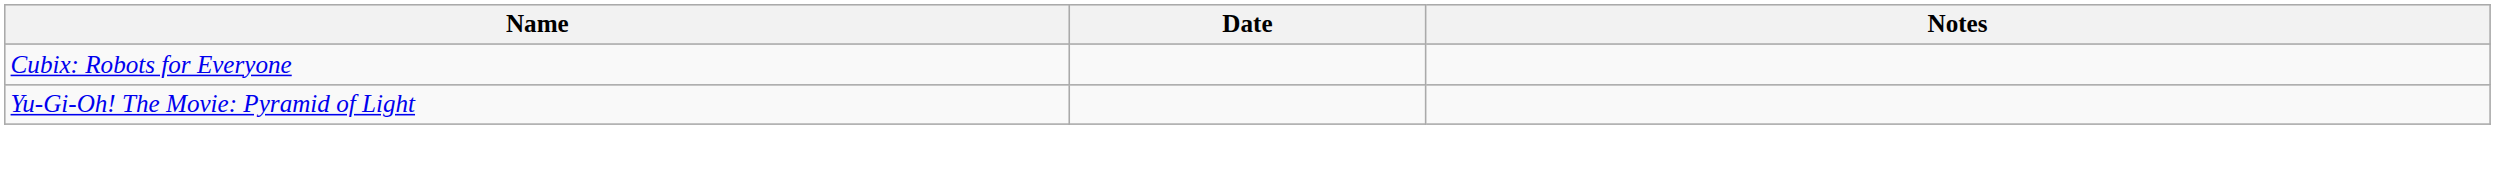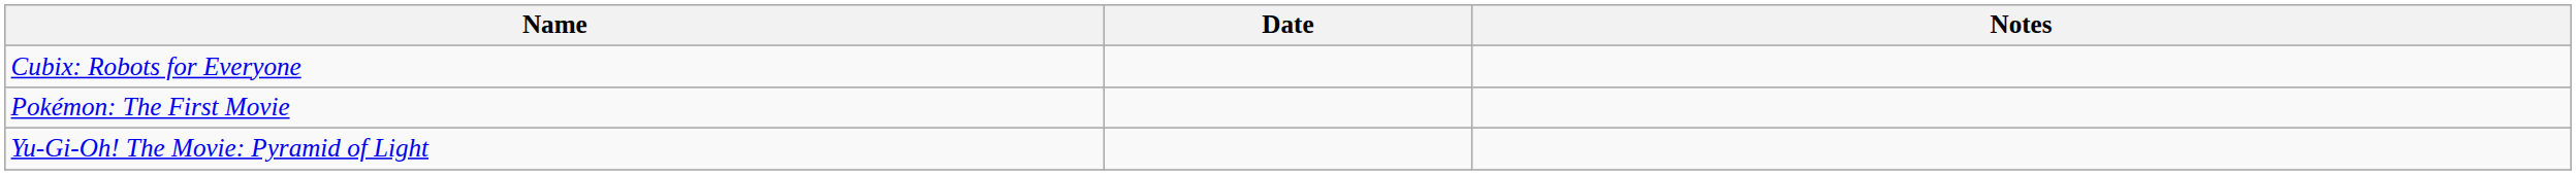 <table class="wikitable sortable" style="margin:left; text-align: left; width:100%;">
 <tr>
 <th width=30%>Name</th>
 <th width=10%>Date</th>
 <th width=30% class="unsortable">Notes</th>
 </tr>
 <tr>
 <td style="font-style:italic;"><a href='#'>Cubix: Robots for Everyone</a></td>
 <td style="text-align:center;"></td>
 <td></td>
 </tr>
 <tr>
+<td style="font-style:italic;"><a href='#'>Pokémon: The First Movie</a></td>
+<td style="text-align:center;"></td>
+<td></td>
+</tr>
+<tr>
 <td style="font-style:italic;"><a href='#'>Yu-Gi-Oh! The Movie: Pyramid of Light</a></td>
 <td style="text-align:center;"></td>
 <td></td>
 </tr>
 </table>
